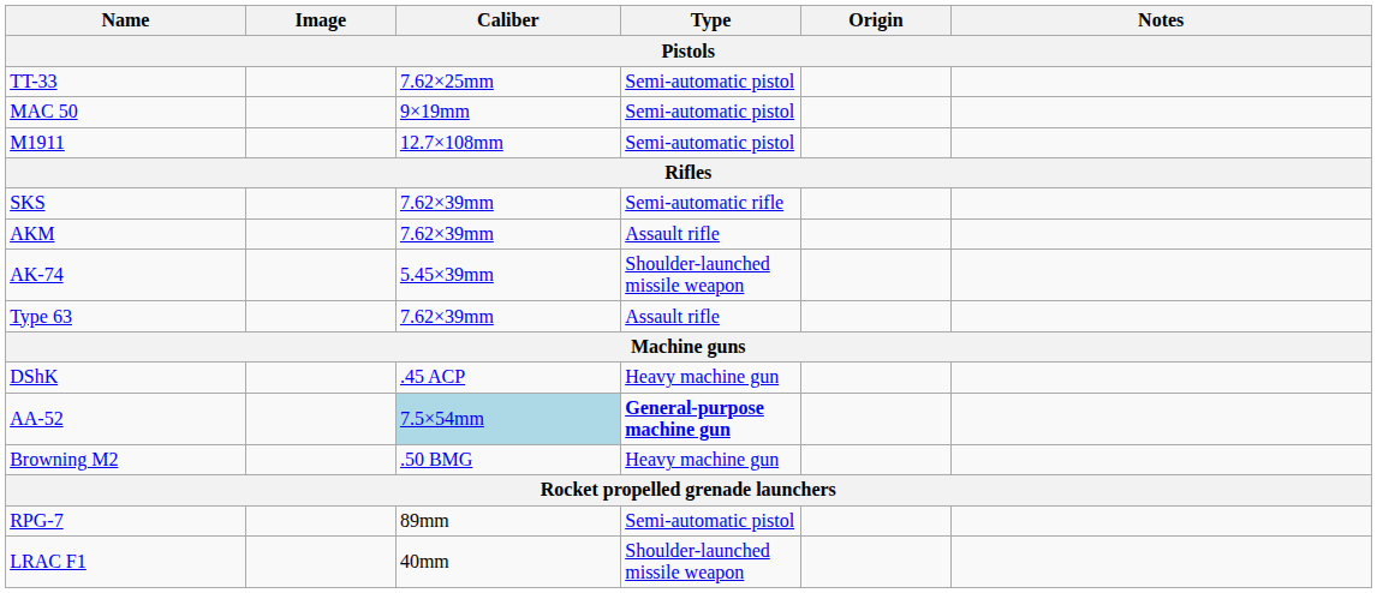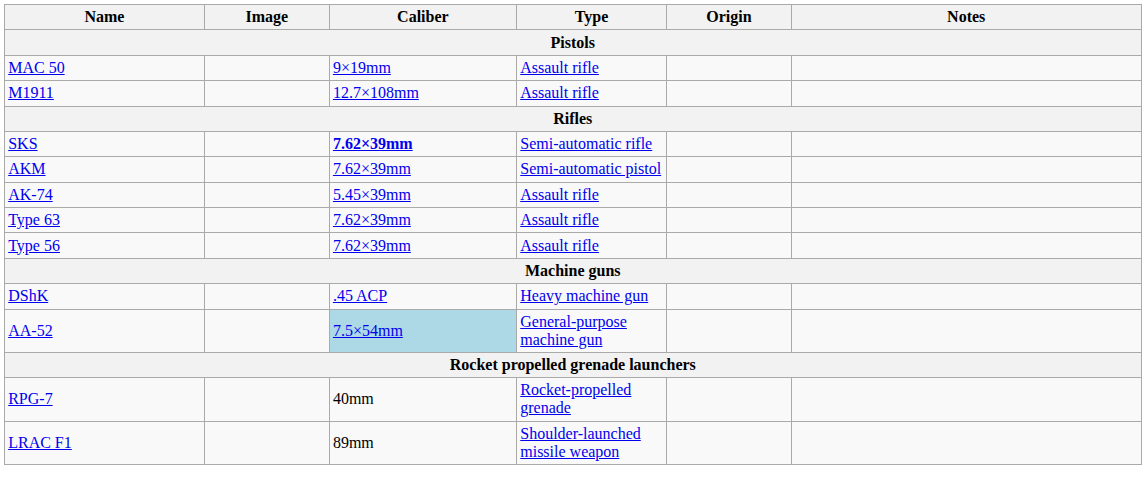 <table class="wikitable" style="width:90%;">
 <tr>
 <th width="16%">Name</th>
 <th width="10%">Image</th>
 <th width="15%">Caliber</th>
 <th width="12%">Type</th>
 <th width="10%">Origin</th>
 <th width="28%">Notes</th>
 </tr>
 <tr>
 <th colspan="6">Pistols</th>
 </tr>
 <tr>
-<td><a href='#'>TT-33</a></td>
-<td></td>
-<td><a href='#'>7.62×25mm</a></td>
-<td><a href='#'>Semi-automatic pistol</a></td>
-<td></td>
-<td></td>
-</tr>
-<tr>
 <td><a href='#'>MAC 50</a></td>
 <td></td>
 <td><a href='#'>9×19mm</a></td>
-<td><a href='#'>Semi-automatic pistol</a></td>
+<td><a href='#'>Assault rifle</a></td>
 <td></td>
 <td></td>
 </tr>
 <tr>
 <td><a href='#'>M1911</a></td>
 <td></td>
 <td><a href='#'>12.7×108mm</a></td>
-<td><a href='#'>Semi-automatic pistol</a></td>
+<td><a href='#'>Assault rifle</a></td>
 <td></td>
 <td></td>
 </tr>
 <tr>
 <th colspan="6">Rifles</th>
 </tr>
 <tr>
 <td><a href='#'>SKS</a></td>
 <td></td>
-<td><a href='#'>7.62×39mm</a></td>
+<td><strong><a href='#'>7.62×39mm</a></strong></td>
 <td><a href='#'>Semi-automatic rifle</a></td>
 <td></td>
 <td></td>
 </tr>
 <tr>
 <td><a href='#'>AKM</a></td>
 <td></td>
 <td><a href='#'>7.62×39mm</a></td>
-<td><a href='#'>Assault rifle</a></td>
+<td><a href='#'>Semi-automatic pistol</a></td>
 <td></td>
 <td></td>
 </tr>
 <tr>
 <td><a href='#'>AK-74</a></td>
 <td></td>
 <td><a href='#'>5.45×39mm</a></td>
-<td><a href='#'>Shoulder-launched missile weapon</a></td>
+<td><a href='#'>Assault rifle</a></td>
 <td></td>
 <td></td>
 </tr>
 <tr>
 <td><a href='#'>Type 63</a></td>
+<td></td>
+<td><a href='#'>7.62×39mm</a></td>
+<td><a href='#'>Assault rifle</a></td>
+<td></td>
+<td></td>
+</tr>
+<tr>
+<td><a href='#'>Type 56</a></td>
 <td></td>
 <td><a href='#'>7.62×39mm</a></td>
 <td><a href='#'>Assault rifle</a></td>
 <td></td>
 <td></td>
 </tr>
 <tr>
 <th colspan="6">Machine guns</th>
 </tr>
 <tr>
 <td><a href='#'>DShK</a></td>
 <td></td>
 <td><a href='#'>.45 ACP</a></td>
 <td><a href='#'>Heavy machine gun</a></td>
 <td></td>
 <td></td>
 </tr>
 <tr>
 <td><a href='#'>AA-52</a></td>
 <td></td>
 <td style="background: lightblue;"><a href='#'>7.5×54mm</a></td>
-<td><strong><a href='#'>General-purpose machine gun</a></strong></td>
-<td></td>
-<td></td>
-</tr>
-<tr>
-<td><a href='#'>Browning M2</a></td>
-<td></td>
-<td><a href='#'>.50 BMG</a></td>
-<td><a href='#'>Heavy machine gun</a></td>
+<td><a href='#'>General-purpose machine gun</a></td>
 <td></td>
 <td></td>
 </tr>
 <tr>
 <th colspan="6">Rocket propelled grenade launchers</th>
 </tr>
 <tr>
 <td><a href='#'>RPG-7</a></td>
 <td></td>
-<td>89mm</td>
-<td><a href='#'>Semi-automatic pistol</a></td>
+<td>40mm</td>
+<td><a href='#'>Rocket-propelled grenade</a></td>
 <td></td>
 <td></td>
 </tr>
 <tr>
 <td><a href='#'>LRAC F1</a></td>
 <td></td>
-<td>40mm</td>
+<td>89mm</td>
 <td><a href='#'>Shoulder-launched missile weapon</a></td>
 <td></td>
 </tr>
 </table>
